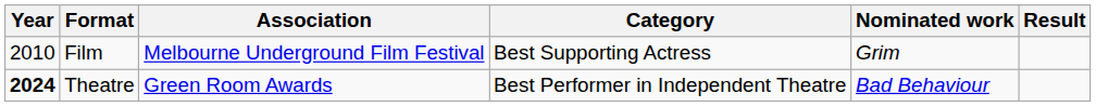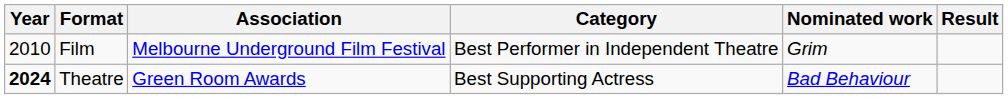 <table class="wikitable sortable">
 <tr>
 <th>Year</th>
 <th>Format</th>
 <th>Association</th>
 <th>Category</th>
 <th>Nominated work</th>
 <th>Result</th>
 </tr>
 <tr>
 <td>2010</td>
 <td>Film</td>
 <td><a href='#'>Melbourne Underground Film Festival</a></td>
-<td>Best Supporting Actress</td>
+<td>Best Performer in Independent Theatre</td>
 <td><em>Grim</em></td>
 <td></td>
 </tr>
 <tr>
 <td><strong>2024</strong></td>
 <td>Theatre</td>
 <td><a href='#'>Green Room Awards</a></td>
-<td>Best Performer in Independent Theatre</td>
+<td>Best Supporting Actress</td>
 <td><em><a href='#'>Bad Behaviour</a></em></td>
 <td></td>
 </tr>
 </table>
